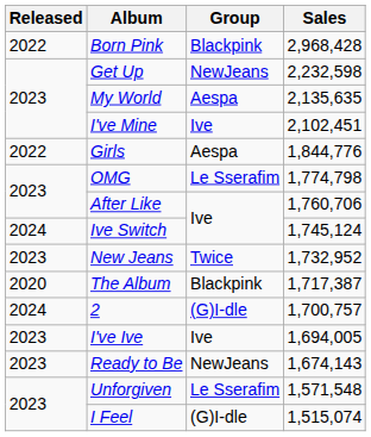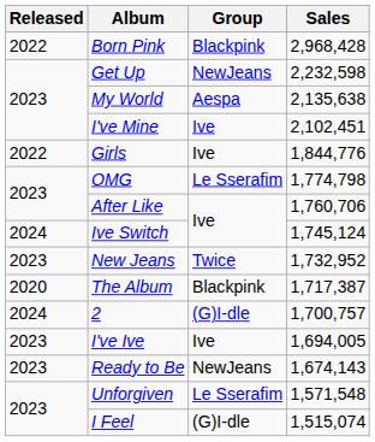 <table class="wikitable">
 <tr>
 <th>Released</th>
 <th>Album</th>
 <th>Group</th>
 <th>Sales</th>
 </tr>
 <tr>
 <td>2022</td>
 <td><em><a href='#'>Born Pink</a></em></td>
 <td><a href='#'>Blackpink</a></td>
 <td>2,968,428</td>
 </tr>
 <tr>
 <td rowspan="3">2023</td>
 <td><em><a href='#'>Get Up</a></em></td>
 <td><a href='#'>NewJeans</a></td>
 <td>2,232,598</td>
 </tr>
 <tr>
 <td><em><a href='#'>My World</a></em></td>
 <td><a href='#'>Aespa</a></td>
-<td>2,135,635</td>
+<td>2,135,638</td>
 </tr>
 <tr>
 <td><em><a href='#'>I've Mine</a></em></td>
 <td><a href='#'>Ive</a></td>
 <td>2,102,451</td>
 </tr>
 <tr>
 <td>2022</td>
 <td><em><a href='#'>Girls</a></em></td>
-<td>Aespa</td>
+<td>Ive</td>
 <td>1,844,776</td>
 </tr>
 <tr>
 <td rowspan="2">2023</td>
 <td><em><a href='#'>OMG</a></em></td>
 <td><a href='#'>Le Sserafim</a></td>
 <td>1,774,798</td>
 </tr>
 <tr>
 <td><em><a href='#'>After Like</a></em></td>
 <td rowspan="2">Ive</td>
 <td>1,760,706</td>
 </tr>
 <tr>
 <td>2024</td>
 <td><em><a href='#'>Ive Switch</a></em></td>
 <td>1,745,124</td>
 </tr>
 <tr>
 <td>2023</td>
 <td><em><a href='#'>New Jeans</a></em></td>
 <td><a href='#'>Twice</a></td>
 <td>1,732,952</td>
 </tr>
 <tr>
 <td>2020</td>
 <td><em><a href='#'>The Album</a></em></td>
 <td>Blackpink</td>
 <td>1,717,387</td>
 </tr>
 <tr>
 <td>2024</td>
 <td><em><a href='#'>2</a></em></td>
 <td><a href='#'>(G)I-dle</a></td>
 <td>1,700,757</td>
 </tr>
 <tr>
 <td>2023</td>
 <td><em><a href='#'>I've Ive</a></em></td>
 <td>Ive</td>
 <td>1,694,005</td>
 </tr>
 <tr>
 <td>2023</td>
 <td><em><a href='#'>Ready to Be</a></em></td>
 <td>NewJeans</td>
 <td>1,674,143</td>
 </tr>
 <tr>
 <td rowspan="2">2023</td>
 <td><em><a href='#'>Unforgiven</a></em></td>
 <td><a href='#'>Le Sserafim</a></td>
 <td>1,571,548</td>
 </tr>
 <tr>
 <td><em><a href='#'>I Feel</a></em></td>
 <td>(G)I-dle</td>
 <td>1,515,074</td>
 </tr>
 </table>
